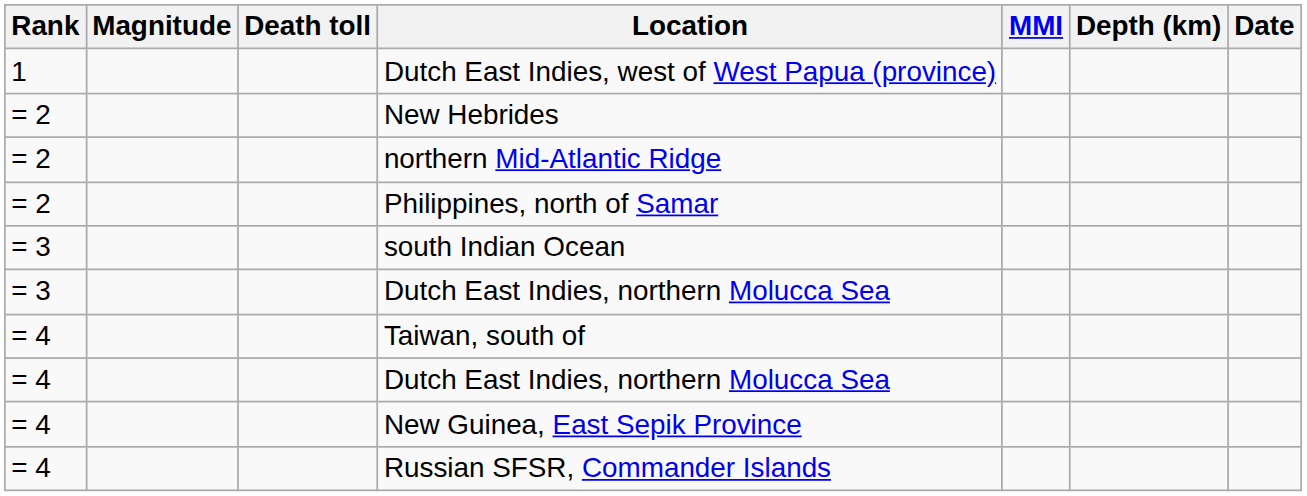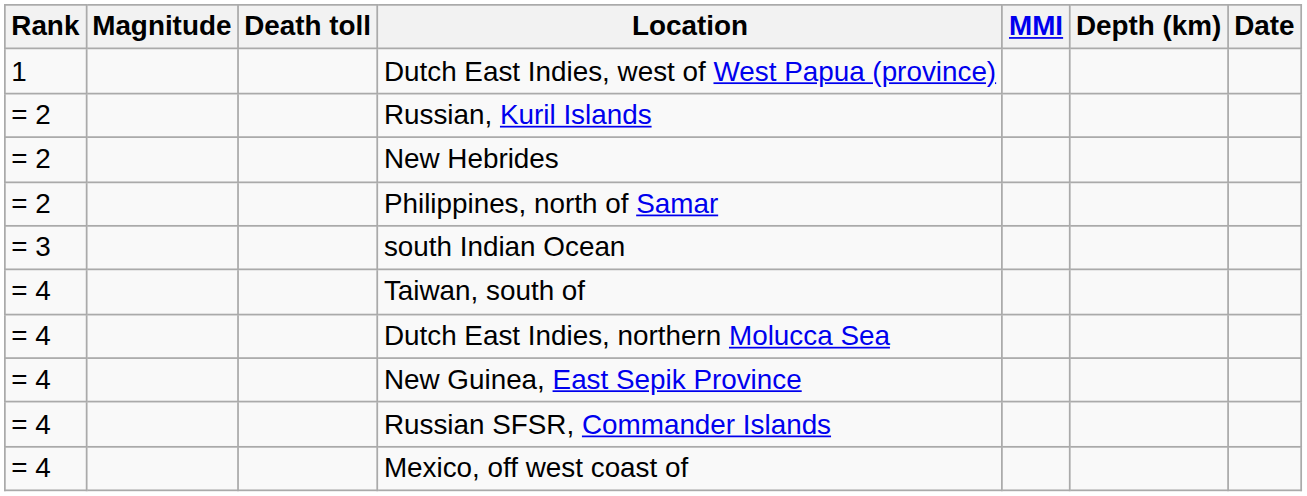 <table class="sortable wikitable" style="font-size:100%;">
 <tr>
 <th>Rank</th>
 <th>Magnitude</th>
 <th>Death toll</th>
 <th>Location</th>
 <th><a href='#'>MMI</a></th>
 <th>Depth (km)</th>
 <th>Date</th>
 </tr>
 <tr>
 <td>1</td>
 <td></td>
 <td></td>
 <td>Dutch East Indies, west of <a href='#'>West Papua (province)</a></td>
 <td></td>
 <td></td>
 <td></td>
 </tr>
 <tr>
 <td>= 2</td>
 <td></td>
 <td></td>
-<td>New Hebrides</td>
+<td>Russian, <a href='#'>Kuril Islands</a></td>
 <td></td>
 <td></td>
 <td></td>
 </tr>
 <tr>
 <td>= 2</td>
 <td></td>
 <td></td>
-<td>northern <a href='#'>Mid-Atlantic Ridge</a></td>
+<td>New Hebrides</td>
 <td></td>
 <td></td>
 <td></td>
 </tr>
 <tr>
 <td>= 2</td>
 <td></td>
 <td></td>
 <td>Philippines, north of <a href='#'>Samar</a></td>
 <td></td>
 <td></td>
 <td></td>
 </tr>
 <tr>
 <td>= 3</td>
 <td></td>
 <td></td>
 <td>south Indian Ocean</td>
-<td></td>
-<td></td>
-<td></td>
-</tr>
-<tr>
-<td>= 3</td>
-<td></td>
-<td></td>
-<td>Dutch East Indies, northern <a href='#'>Molucca Sea</a></td>
 <td></td>
 <td></td>
 <td></td>
 </tr>
 <tr>
 <td>= 4</td>
 <td></td>
 <td></td>
 <td>Taiwan, south of</td>
 <td></td>
 <td></td>
 <td></td>
 </tr>
 <tr>
 <td>= 4</td>
 <td></td>
 <td></td>
 <td>Dutch East Indies, northern <a href='#'>Molucca Sea</a></td>
 <td></td>
 <td></td>
 <td></td>
 </tr>
 <tr>
 <td>= 4</td>
 <td></td>
 <td></td>
 <td>New Guinea, <a href='#'>East Sepik Province</a></td>
 <td></td>
 <td></td>
 <td></td>
 </tr>
 <tr>
 <td>= 4</td>
 <td></td>
 <td></td>
 <td>Russian SFSR, <a href='#'>Commander Islands</a></td>
 <td></td>
 <td></td>
 <td></td>
 </tr>
+<tr>
+<td>= 4</td>
+<td></td>
+<td></td>
+<td>Mexico, off west coast of</td>
+<td></td>
+<td></td>
+<td></td>
+</tr>
 </table>
